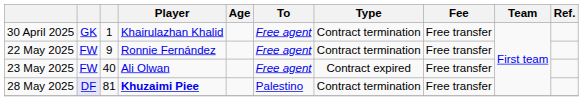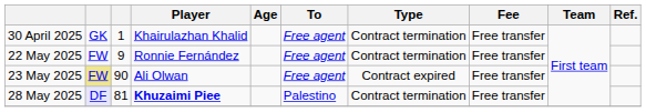 <table class="wikitable" style="text-align:center; font-size:100%; ">
 <tr>
 <th></th>
 <th></th>
 <th></th>
 <th>Player</th>
 <th>Age</th>
 <th>To</th>
 <th>Type</th>
 <th>Fee</th>
 <th>Team</th>
 <th>Ref.</th>
 </tr>
 <tr>
 <td>30 April 2025</td>
 <td><a href='#'>GK</a></td>
 <td>1</td>
 <td style="text-align:left"> <a href='#'>Khairulazhan Khalid</a></td>
 <td></td>
 <td style="text-align:left"><em><a href='#'>Free agent</a></em></td>
 <td>Contract termination</td>
 <td>Free transfer</td>
 <td rowspan="4"><a href='#'>First team</a></td>
 <td></td>
 </tr>
 <tr>
 <td>22 May 2025</td>
 <td><a href='#'>FW</a></td>
 <td>9</td>
 <td style="text-align:left"> <a href='#'>Ronnie Fernández</a></td>
 <td></td>
 <td style="text-align:left"><em><a href='#'>Free agent</a></em></td>
 <td>Contract termination</td>
 <td>Free transfer</td>
 <td></td>
 </tr>
 <tr>
 <td>23 May 2025</td>
-<td><a href='#'>FW</a></td>
-<td>40</td>
+<td style="background: khaki;"><a href='#'>FW</a></td>
+<td>90</td>
 <td style="text-align:left"> <a href='#'>Ali Olwan</a></td>
 <td></td>
 <td style="text-align:left"><em><a href='#'>Free agent</a></em></td>
 <td>Contract expired</td>
 <td>Free transfer</td>
 <td></td>
 </tr>
 <tr>
 <td>28 May 2025</td>
 <td style="background: lavender;"><a href='#'>DF</a></td>
 <td>81</td>
 <td style="text-align:left"><strong> <a href='#'>Khuzaimi Piee</a></strong></td>
 <td></td>
 <td style="text-align:left"> <a href='#'>Palestino</a></td>
 <td>Contract termination</td>
 <td>Free transfer</td>
 <td></td>
 </tr>
 <tr>
 </tr>
 </table>
